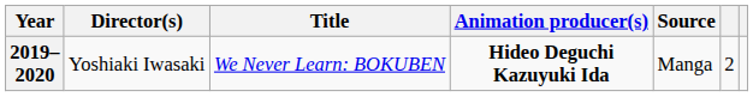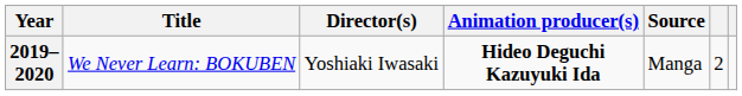 <table class="wikitable sortable plainrowheaders">
 <tr>
 <th scope="col" class="unsortable" width=10>Year</th>
+<th scope="col">Title</th>
 <th scope="col">Director(s)</th>
-<th scope="col">Title</th>
 <th scope="col"><a href='#'>Animation producer(s)</a></th>
 <th scope="col">Source</th>
 <th scope="col"></th>
 <th scope="col" class="unsortable"></th>
 </tr>
 <tr>
 <th scope="row">2019–2020</th>
+<td><em><a href='#'>We Never Learn: BOKUBEN</a></em></td>
 <td style=text-align:center>Yoshiaki Iwasaki</td>
-<td><em><a href='#'>We Never Learn: BOKUBEN</a></em></td>
 <td style=text-align:center><strong>Hideo Deguchi<br>Kazuyuki Ida</strong></td>
 <td>Manga</td>
 <td>2</td>
 <td style="text-align:center"></td>
 </tr>
 </table>
